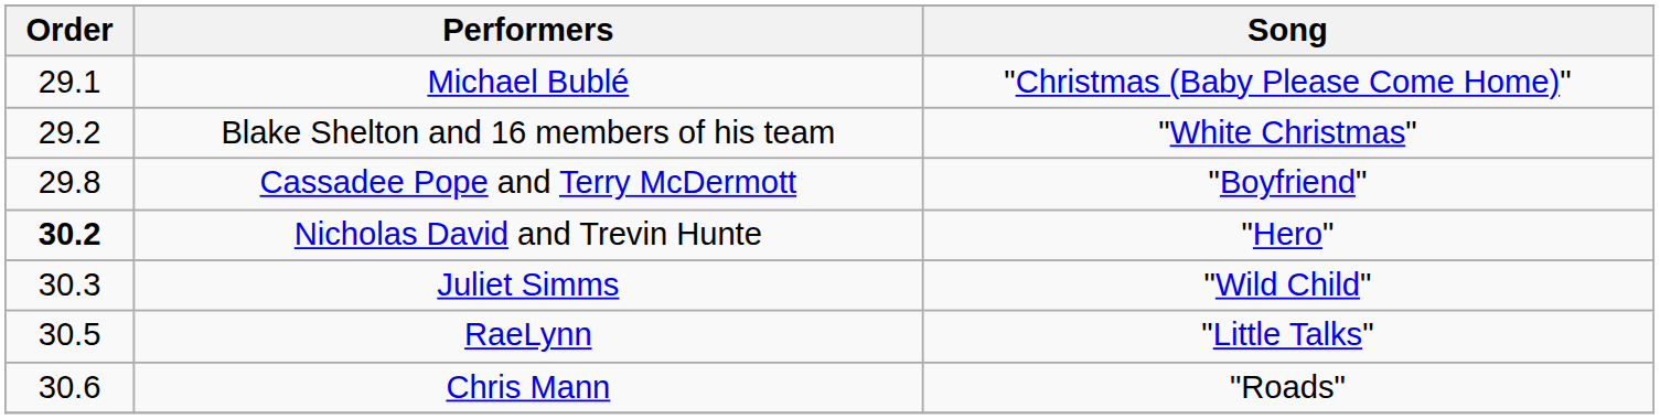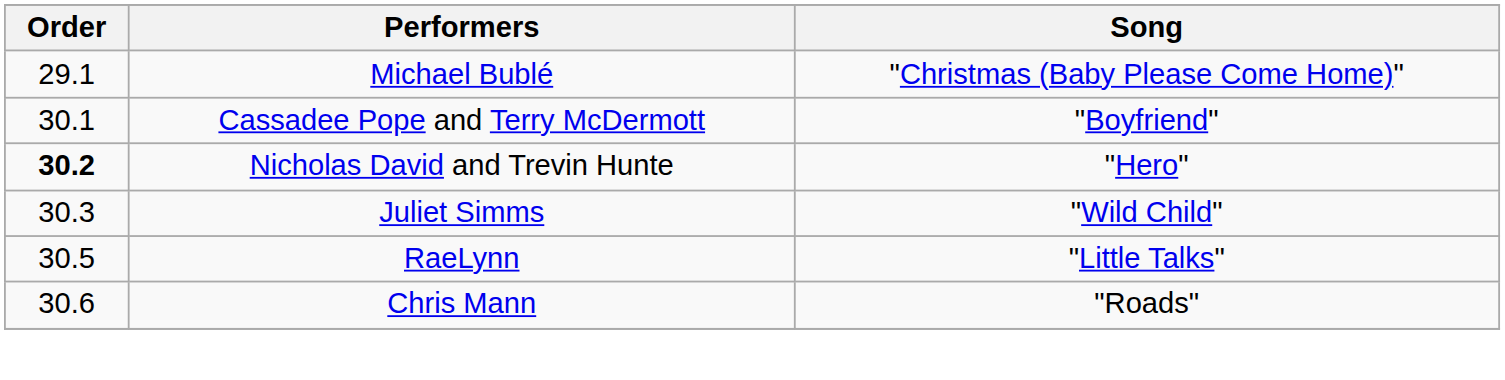 <table class="wikitable" style="text-align:center; width:65%;">
 <tr>
 </tr>
 <tr>
 <th>Order</th>
 <th>Performers</th>
 <th>Song</th>
 </tr>
 <tr>
 <td>29.1</td>
 <td><a href='#'>Michael Bublé</a></td>
 <td>"<a href='#'>Christmas (Baby Please Come Home)</a>"</td>
 </tr>
 <tr>
-<td>29.2</td>
-<td>Blake Shelton and 16 members of his team</td>
-<td>"<a href='#'>White Christmas</a>"</td>
-</tr>
-<tr>
-<td>29.8</td>
+<td>30.1</td>
 <td><a href='#'>Cassadee Pope</a> and <a href='#'>Terry McDermott</a></td>
 <td>"<a href='#'>Boyfriend</a>"</td>
 </tr>
 <tr>
 <td><strong>30.2</strong></td>
 <td><a href='#'>Nicholas David</a> and Trevin Hunte</td>
 <td>"<a href='#'>Hero</a>"</td>
 </tr>
 <tr>
 <td>30.3</td>
 <td><a href='#'>Juliet Simms</a></td>
 <td>"<a href='#'>Wild Child</a>"</td>
 </tr>
 <tr>
 <td>30.5</td>
 <td><a href='#'>RaeLynn</a></td>
 <td>"<a href='#'>Little Talks</a>"</td>
 </tr>
 <tr>
 <td>30.6</td>
 <td><a href='#'>Chris Mann</a></td>
 <td>"Roads"</td>
 </tr>
 <tr>
 </tr>
 </table>
